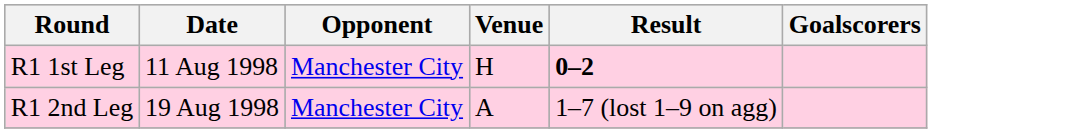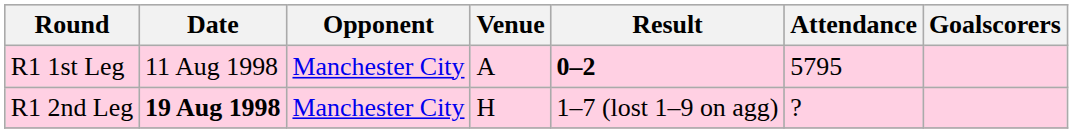 <table class="wikitable">
 <tr>
 <th>Round</th>
 <th>Date</th>
 <th>Opponent</th>
 <th>Venue</th>
 <th>Result</th>
+<th>Attendance</th>
 <th>Goalscorers</th>
 </tr>
 <tr style="background-color: #ffd0e3;">
 <td>R1 1st Leg</td>
 <td>11 Aug 1998</td>
 <td><a href='#'>Manchester City</a></td>
-<td>H</td>
+<td>A</td>
 <td><strong>0–2</strong></td>
+<td>5795</td>
 <td></td>
 </tr>
 <tr style="background-color: #ffd0e3;">
 <td>R1 2nd Leg</td>
-<td>19 Aug 1998</td>
+<td><strong>19 Aug 1998</strong></td>
 <td><a href='#'>Manchester City</a></td>
-<td>A</td>
+<td>H</td>
 <td>1–7 (lost 1–9 on agg)</td>
+<td>?</td>
 <td></td>
 </tr>
 </table>
